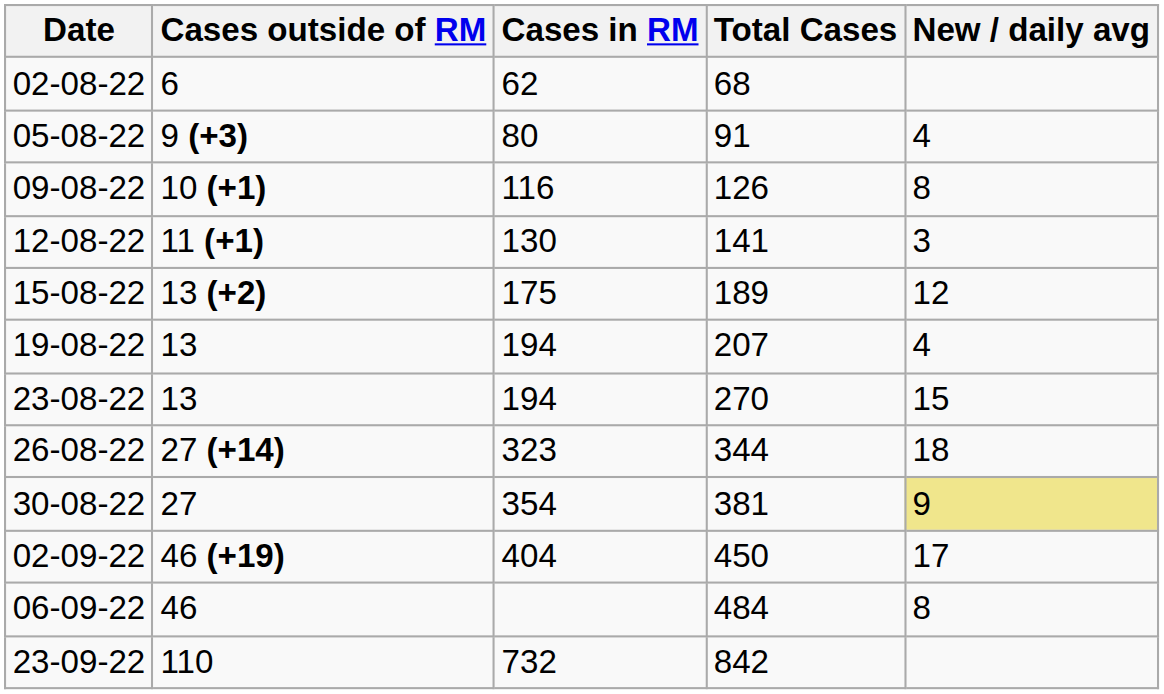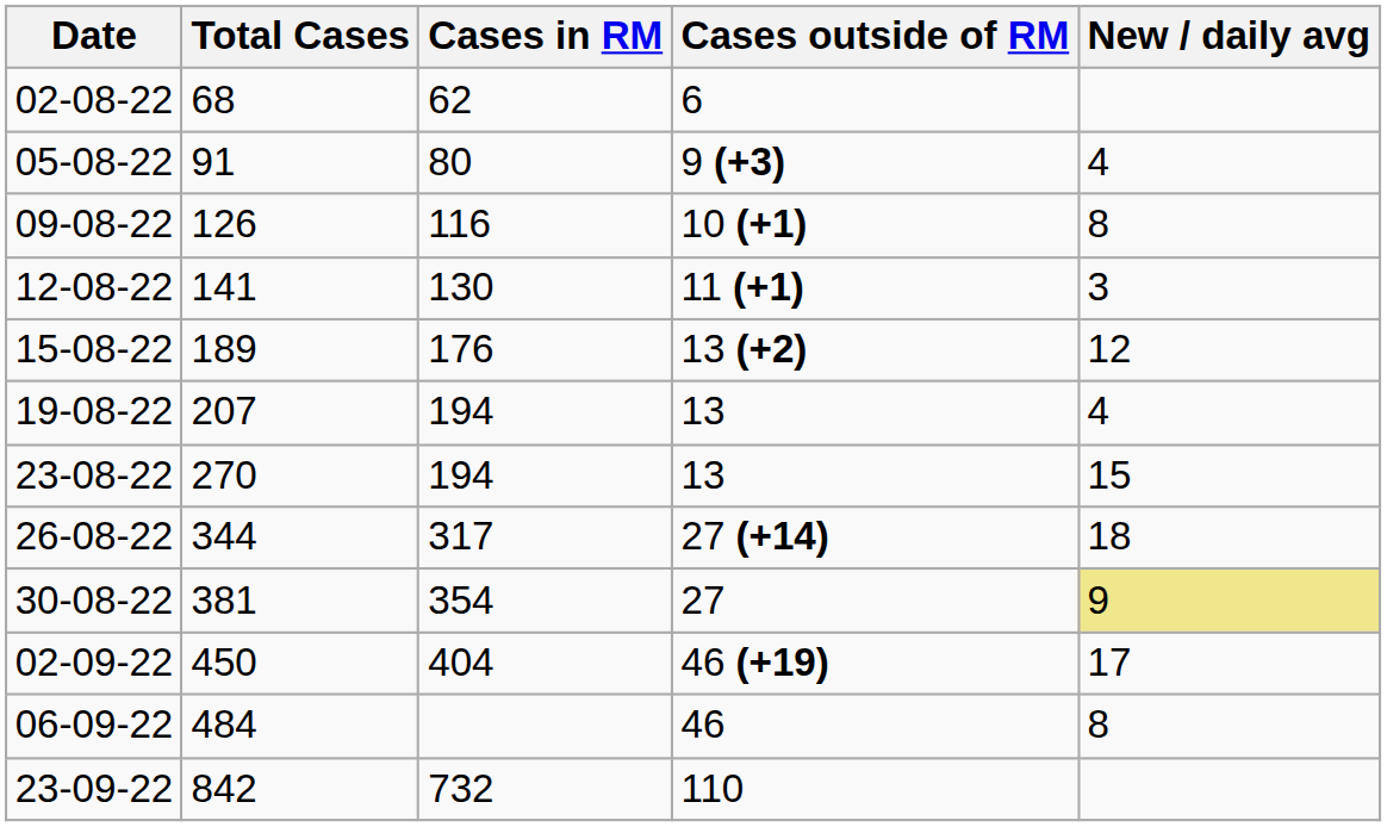 <table class="wikitable sortable">
 <tr>
 <th>Date</th>
+<th>Total Cases</th>
+<th>Cases in <a href='#'>RM</a></th>
 <th>Cases outside of <a href='#'>RM</a></th>
-<th>Cases in <a href='#'>RM</a></th>
-<th>Total Cases</th>
 <th>New / daily avg</th>
 </tr>
 <tr>
 <td>02-08-22</td>
+<td>68</td>
+<td>62</td>
 <td>6</td>
-<td>62</td>
-<td>68</td>
 <td></td>
 </tr>
 <tr>
 <td>05-08-22</td>
+<td>91</td>
+<td>80</td>
 <td>9 <strong>(+3)</strong></td>
-<td>80</td>
-<td>91</td>
 <td>4</td>
 </tr>
 <tr>
 <td>09-08-22</td>
+<td>126</td>
+<td>116</td>
 <td>10 <strong>(+1)</strong></td>
-<td>116</td>
-<td>126</td>
 <td>8</td>
 </tr>
 <tr>
 <td>12-08-22</td>
+<td>141</td>
+<td>130</td>
 <td>11 <strong>(+1)</strong></td>
-<td>130</td>
-<td>141</td>
 <td>3</td>
 </tr>
 <tr>
 <td>15-08-22</td>
+<td>189</td>
+<td>176</td>
 <td>13 <strong>(+2)</strong></td>
-<td>175</td>
-<td>189</td>
 <td>12</td>
 </tr>
 <tr>
 <td>19-08-22</td>
+<td>207</td>
+<td>194</td>
 <td>13</td>
-<td>194</td>
-<td>207</td>
 <td>4</td>
 </tr>
 <tr>
 <td>23-08-22</td>
+<td>270</td>
+<td>194</td>
 <td>13</td>
-<td>194</td>
-<td>270</td>
 <td>15</td>
 </tr>
 <tr>
 <td>26-08-22</td>
+<td>344</td>
+<td>317</td>
 <td>27 <strong>(+14)</strong></td>
-<td>323</td>
-<td>344</td>
 <td>18</td>
 </tr>
 <tr>
 <td>30-08-22</td>
+<td>381</td>
+<td>354</td>
 <td>27</td>
-<td>354</td>
-<td>381</td>
 <td style="background: khaki;">9</td>
 </tr>
 <tr>
 <td>02-09-22</td>
+<td>450</td>
+<td>404</td>
 <td>46 <strong>(+19)</strong></td>
-<td>404</td>
-<td>450</td>
 <td>17</td>
 </tr>
 <tr>
 <td>06-09-22</td>
+<td>484</td>
+<td></td>
 <td>46</td>
-<td></td>
-<td>484</td>
 <td>8</td>
 </tr>
 <tr>
 <td>23-09-22</td>
+<td>842</td>
+<td>732</td>
 <td>110</td>
-<td>732</td>
-<td>842</td>
 <td></td>
 </tr>
 </table>
